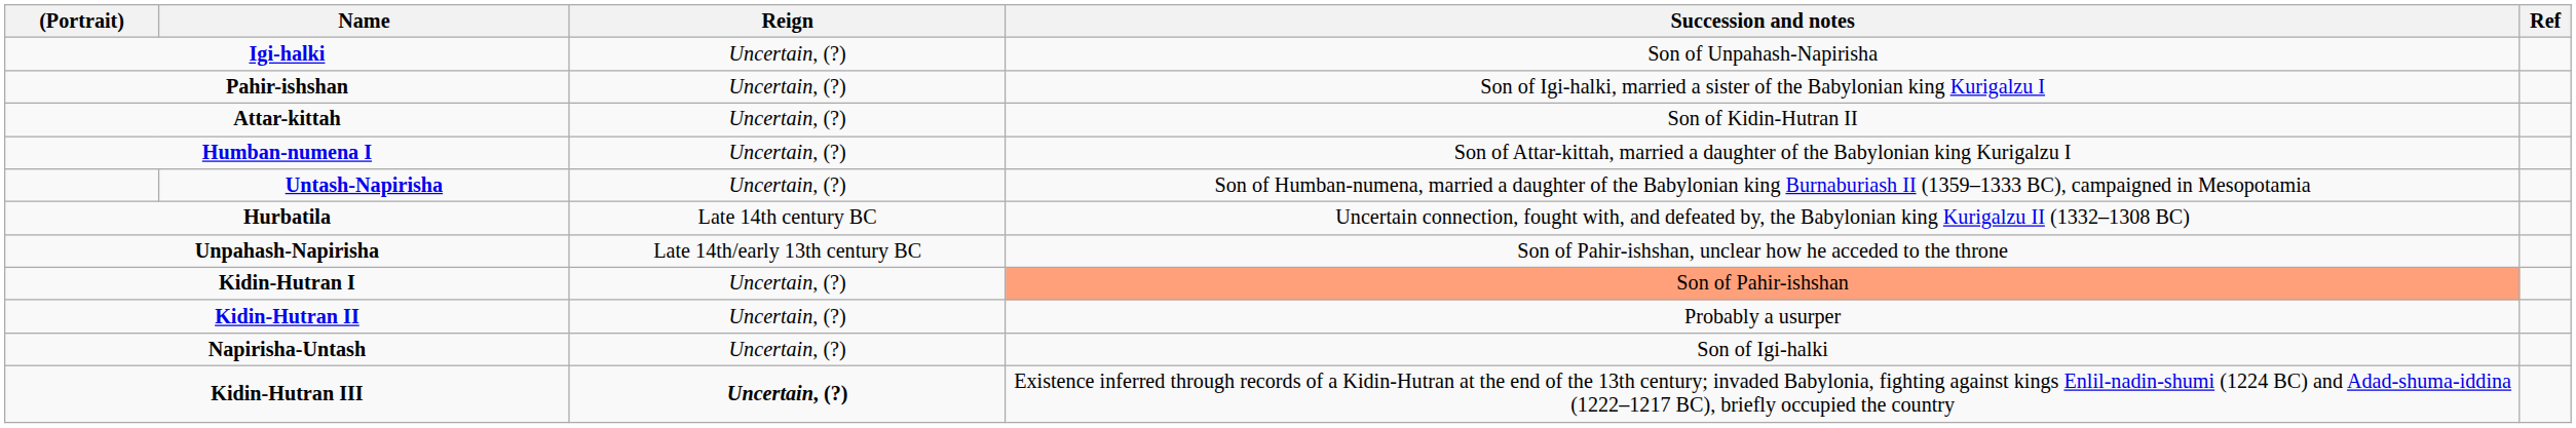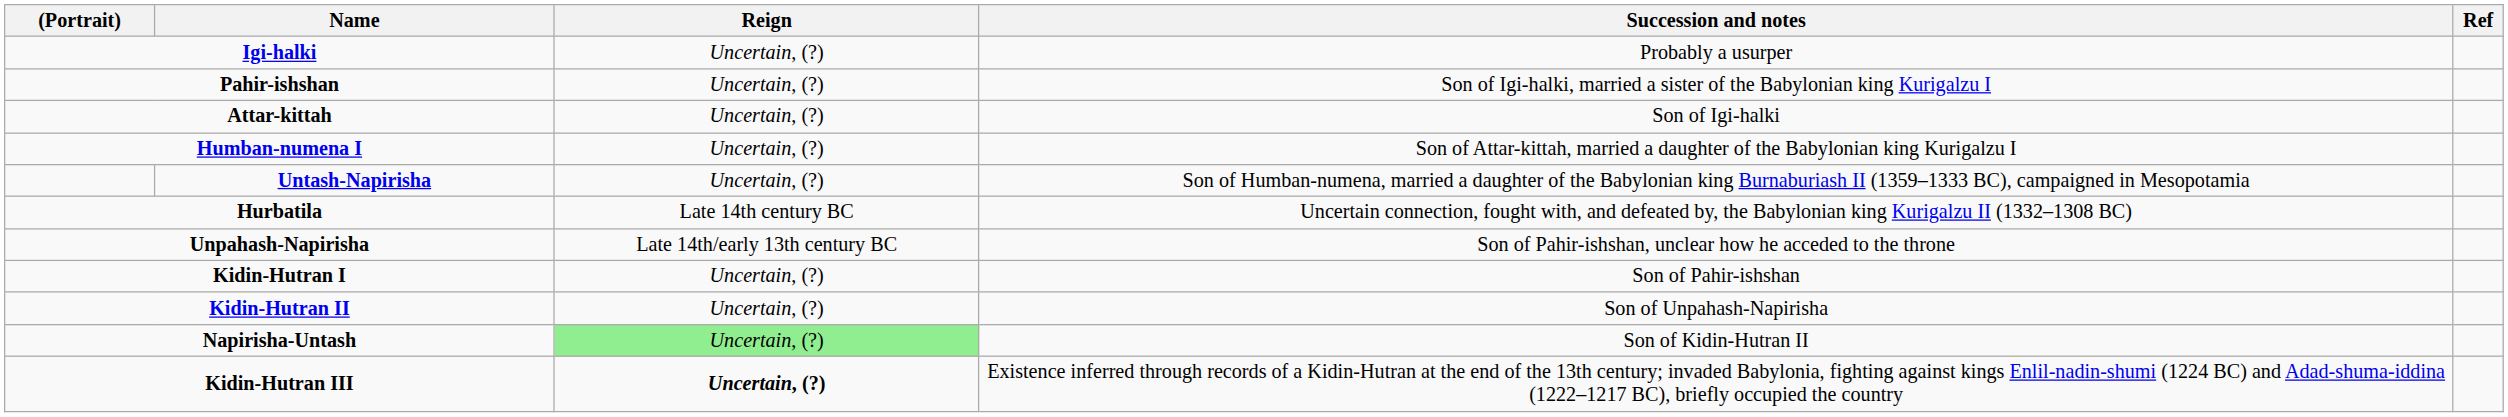 <table class="wikitable" style="text-align:center; width:100%;">
 <tr>
 <th width="6%">(Portrait)</th>
 <th width="16%">Name</th>
 <th width="17%">Reign</th>
 <th width="59%">Succession and notes</th>
 <th width="2%">Ref</th>
 </tr>
 <tr>
 <td colspan=2><strong><a href='#'>Igi-halki</a></strong></td>
 <td><em>Uncertain</em>,  (?)</td>
-<td>Son of Unpahash-Napirisha</td>
+<td>Probably a usurper</td>
 <td></td>
 </tr>
 <tr>
 <td colspan=2><strong>Pahir-ishshan</strong></td>
 <td><em>Uncertain</em>,  (?)</td>
 <td>Son of Igi-halki, married a sister of the Babylonian king <a href='#'>Kurigalzu I</a></td>
 <td></td>
 </tr>
 <tr>
 <td colspan=2><strong>Attar-kittah</strong></td>
 <td><em>Uncertain</em>,  (?)</td>
-<td>Son of Kidin-Hutran II</td>
+<td>Son of Igi-halki</td>
 <td></td>
 </tr>
 <tr>
 <td colspan=2><strong><a href='#'>Humban-numena I</a></strong></td>
 <td><em>Uncertain</em>,  (?)</td>
 <td>Son of Attar-kittah, married a daughter of the Babylonian king Kurigalzu I</td>
 <td></td>
 </tr>
 <tr>
 <td></td>
 <td><strong><a href='#'>Untash-Napirisha</a></strong></td>
 <td><em>Uncertain</em>,  (?)</td>
 <td>Son of Humban-numena, married a daughter of the Babylonian king <a href='#'>Burnaburiash II</a> (1359–1333 BC), campaigned in Mesopotamia</td>
 <td></td>
 </tr>
 <tr>
 <td colspan=2><strong>Hurbatila</strong></td>
 <td>Late 14th century BC</td>
 <td>Uncertain connection, fought with, and defeated by, the Babylonian king <a href='#'>Kurigalzu II</a> (1332–1308 BC)</td>
 <td></td>
 </tr>
 <tr>
 <td colspan=2><strong>Unpahash-Napirisha</strong></td>
 <td>Late 14th/early 13th century BC</td>
 <td>Son of Pahir-ishshan, unclear how he acceded to the throne</td>
 <td></td>
 </tr>
 <tr>
 <td colspan=2><strong>Kidin-Hutran I</strong></td>
 <td><em>Uncertain</em>,  (?)</td>
-<td style="background: lightsalmon;">Son of Pahir-ishshan</td>
+<td>Son of Pahir-ishshan</td>
 <td></td>
 </tr>
 <tr>
 <td colspan=2><strong><a href='#'>Kidin-Hutran II</a></strong></td>
 <td><em>Uncertain</em>,  (?)</td>
-<td>Probably a usurper</td>
+<td>Son of Unpahash-Napirisha</td>
 <td></td>
 </tr>
 <tr>
 <td colspan=2><strong>Napirisha-Untash</strong></td>
-<td><em>Uncertain</em>,  (?)</td>
-<td>Son of Igi-halki</td>
+<td style="background: lightgreen;"><em>Uncertain</em>,  (?)</td>
+<td>Son of Kidin-Hutran II</td>
 <td></td>
 </tr>
 <tr>
 <td colspan=2><strong>Kidin-Hutran III</strong></td>
 <td><strong><em>Uncertain</em>,  (?)</strong></td>
 <td>Existence inferred through records of a Kidin-Hutran at the end of the 13th century; invaded Babylonia, fighting against kings <a href='#'>Enlil-nadin-shumi</a> (1224 BC) and <a href='#'>Adad-shuma-iddina</a> (1222–1217 BC), briefly occupied the country</td>
 <td></td>
 </tr>
 </table>
